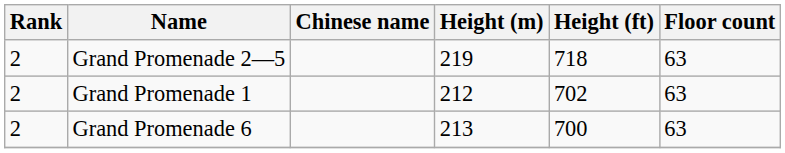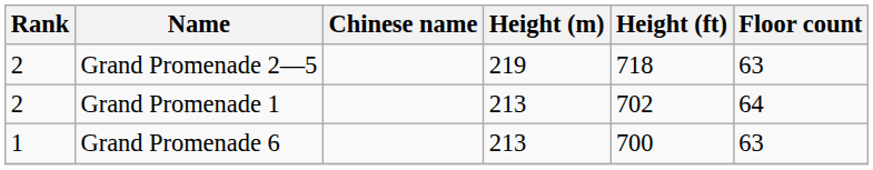 <table class="wikitable sortable">
 <tr>
 <th>Rank</th>
 <th>Name</th>
 <th>Chinese name</th>
 <th>Height (m)</th>
 <th>Height (ft)</th>
 <th>Floor count</th>
 </tr>
 <tr>
 <td>2</td>
 <td>Grand Promenade 2—5</td>
 <td></td>
 <td>219</td>
 <td>718</td>
 <td>63</td>
 </tr>
 <tr>
 <td>2</td>
 <td>Grand Promenade 1</td>
 <td></td>
-<td>212</td>
+<td>213</td>
 <td>702</td>
-<td>63</td>
+<td>64</td>
 </tr>
 <tr>
-<td>2</td>
+<td>1</td>
 <td>Grand Promenade 6</td>
 <td></td>
 <td>213</td>
 <td>700</td>
 <td>63</td>
 </tr>
 <tr>
 </tr>
 </table>
